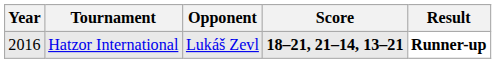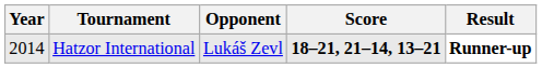 <table class="sortable wikitable" style="font-size: 90%;">
 <tr>
 <th>Year</th>
 <th>Tournament</th>
 <th>Opponent</th>
 <th>Score</th>
 <th>Result</th>
 </tr>
 <tr style="background:#E9E9E9">
-<td align="center">2016</td>
+<td align="center">2014</td>
 <td align="left"><a href='#'>Hatzor International</a></td>
 <td align="left"> <a href='#'>Lukáš Zevl</a></td>
 <td align="left"><strong>18–21, 21–14, 13–21</strong></td>
 <td style="text-align:left; background:white"> <strong>Runner-up</strong></td>
 </tr>
 </table>
